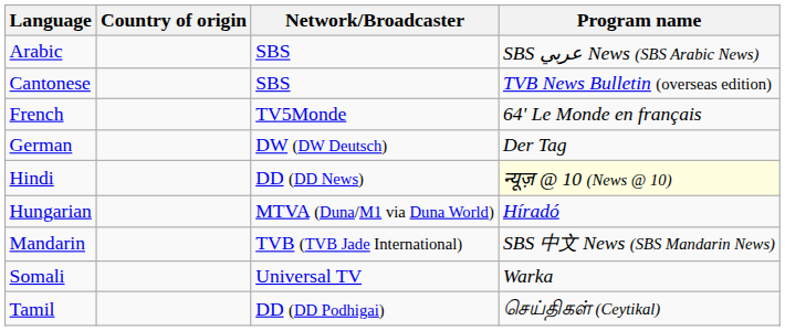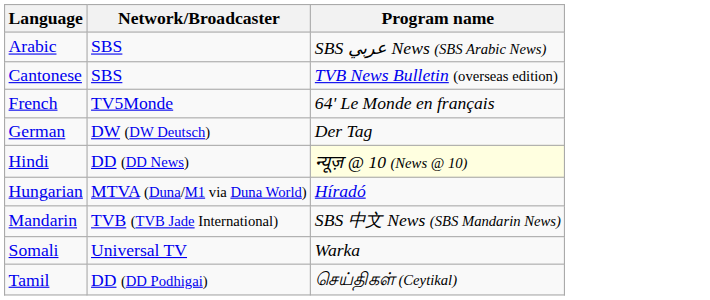 <table class="wikitable">
 <tr>
 <th>Language</th>
-<th>Country of origin</th>
 <th>Network/Broadcaster</th>
 <th>Program name</th>
 </tr>
 <tr>
 <td><a href='#'>Arabic</a></td>
-<td></td>
 <td><a href='#'>SBS</a></td>
 <td><em>SBS عربي News <small>(SBS Arabic News)</small></em></td>
 </tr>
 <tr>
 <td><a href='#'>Cantonese</a></td>
-<td></td>
 <td><a href='#'>SBS</a></td>
 <td><em><a href='#'>TVB News Bulletin</a></em> <small>(overseas edition)</small></td>
 </tr>
 <tr>
 <td><a href='#'>French</a></td>
-<td></td>
 <td><a href='#'>TV5Monde</a></td>
 <td><em>64' Le Monde en français</em></td>
 </tr>
 <tr>
 <td><a href='#'>German</a></td>
-<td></td>
 <td><a href='#'>DW</a> <small>(<a href='#'>DW Deutsch</a>)</small></td>
 <td><em>Der Tag</em></td>
 </tr>
 <tr>
 <td><a href='#'>Hindi</a></td>
-<td></td>
 <td><a href='#'>DD</a> <small>(<a href='#'>DD News</a>)</small></td>
 <td style="background: lightyellow;"><em>न्यूज़ @ 10 <small>(News @ 10)</small></em></td>
 </tr>
 <tr>
 <td><a href='#'>Hungarian</a></td>
-<td></td>
 <td><a href='#'>MTVA</a> <small>(<a href='#'>Duna</a>/<a href='#'>M1</a> via <a href='#'>Duna World</a>)</small></td>
 <td><em><a href='#'>Híradó</a></em></td>
 </tr>
 <tr>
 <td><a href='#'>Mandarin</a></td>
-<td></td>
 <td><a href='#'>TVB</a> <small>(<a href='#'>TVB Jade</a> International)</small></td>
 <td><em>SBS 中文 News <small>(SBS Mandarin News)</small></em></td>
 </tr>
 <tr>
 <td><a href='#'>Somali</a></td>
-<td></td>
 <td><a href='#'>Universal TV</a></td>
 <td><em>Warka</em></td>
 </tr>
 <tr>
 <td><a href='#'>Tamil</a></td>
-<td></td>
 <td><a href='#'>DD</a> <small>(<a href='#'>DD Podhigai</a>)</small></td>
 <td><em>செய்திகள் <small>(Ceytikal)</small></em></td>
 </tr>
 </table>
